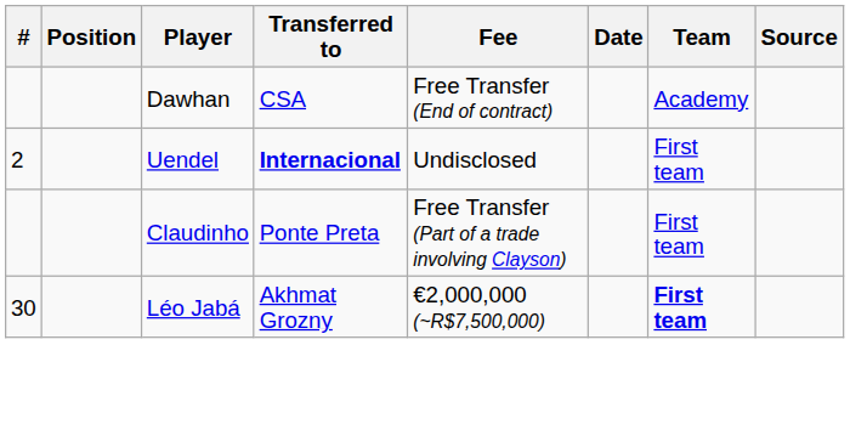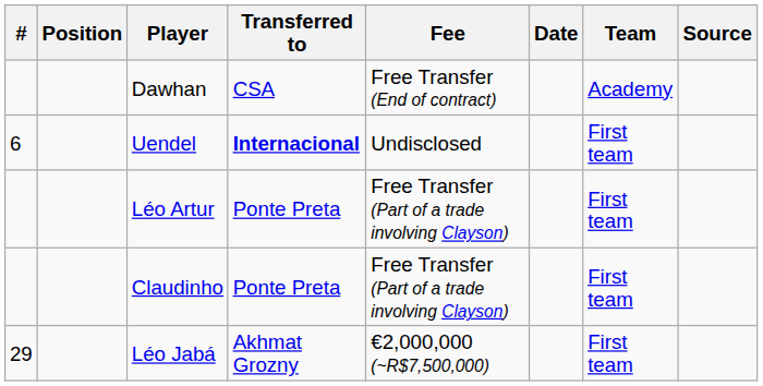 <table class="wikitable sortable" style="width:90%; text-align:center; font-size:95%; text-align:left;">
 <tr>
 <th>#</th>
 <th>Position</th>
 <th>Player</th>
 <th>Transferred to</th>
 <th>Fee</th>
 <th>Date</th>
 <th>Team</th>
 <th>Source</th>
 </tr>
 <tr>
 <td></td>
 <td></td>
 <td> Dawhan</td>
 <td> <a href='#'>CSA</a></td>
 <td>Free Transfer <small><em>(End of contract)</em></small></td>
 <td></td>
 <td><a href='#'>Academy</a></td>
 <td></td>
 </tr>
 <tr>
-<td>2</td>
+<td>6</td>
 <td></td>
 <td> <a href='#'>Uendel</a></td>
 <td><strong> <a href='#'>Internacional</a></strong></td>
 <td>Undisclosed</td>
+<td></td>
+<td><a href='#'>First team</a></td>
+<td></td>
+</tr>
+<tr>
+<td></td>
+<td></td>
+<td> <a href='#'>Léo Artur</a></td>
+<td> <a href='#'>Ponte Preta</a></td>
+<td>Free Transfer <small><em>(Part of a trade involving <a href='#'>Clayson</a>)</em></small></td>
 <td></td>
 <td><a href='#'>First team</a></td>
 <td></td>
 </tr>
 <tr>
 <td></td>
 <td></td>
 <td> <a href='#'>Claudinho</a></td>
 <td> <a href='#'>Ponte Preta</a></td>
 <td>Free Transfer <small><em>(Part of a trade involving <a href='#'>Clayson</a>)</em></small></td>
 <td></td>
 <td><a href='#'>First team</a></td>
 <td></td>
 </tr>
 <tr>
-<td>30</td>
+<td>29</td>
 <td></td>
 <td> <a href='#'>Léo Jabá</a></td>
 <td> <a href='#'>Akhmat Grozny</a></td>
 <td>€2,000,000 <small><em>(~R$7,500,000)</em></small></td>
 <td></td>
-<td><strong><a href='#'>First team</a></strong></td>
+<td><a href='#'>First team</a></td>
 <td></td>
 </tr>
 </table>
